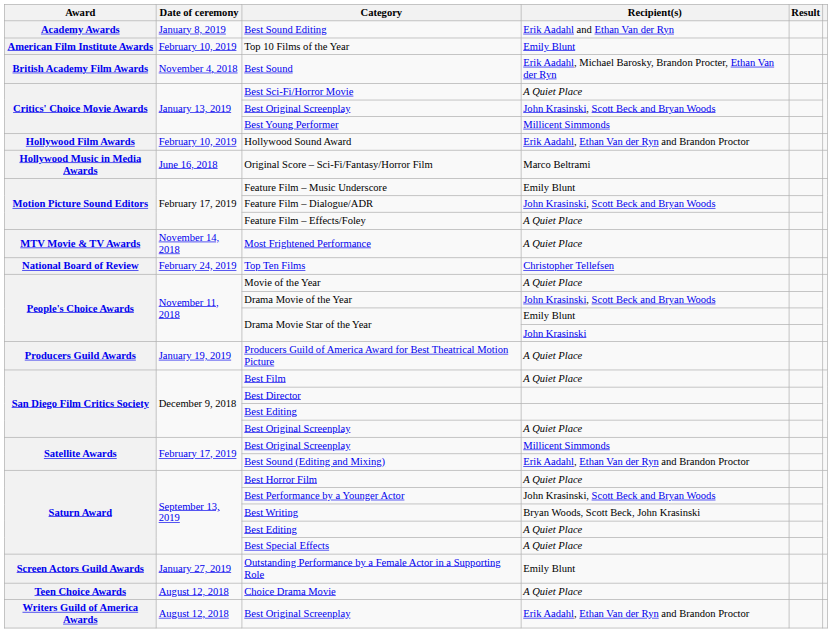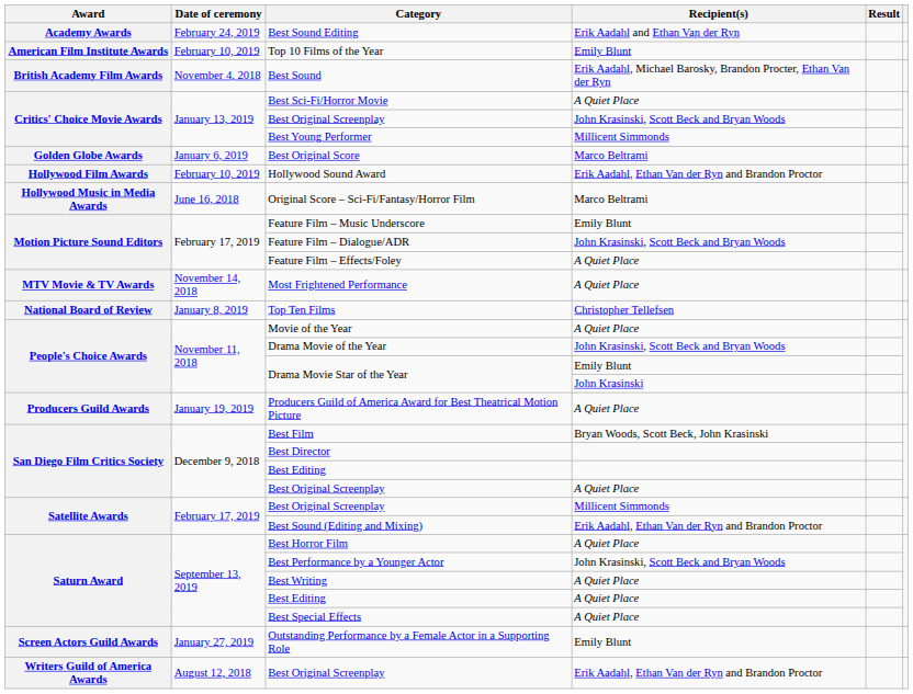 <table class="wikitable plainrowheaders sortable">
 <tr>
 <th scope="col">Award</th>
 <th scope="col">Date of ceremony</th>
 <th scope="col">Category</th>
 <th scope="col">Recipient(s)</th>
 <th scope="col">Result</th>
 <th scope="col" class="unsortable"></th>
 </tr>
 <tr>
 <th scope="row"><a href='#'>Academy Awards</a></th>
-<td><a href='#'>January 8, 2019</a></td>
+<td><a href='#'>February 24, 2019</a></td>
 <td><a href='#'>Best Sound Editing</a></td>
 <td><a href='#'>Erik Aadahl</a> and <a href='#'>Ethan Van der Ryn</a></td>
 <td></td>
 <td style="text-align:center;"></td>
 </tr>
 <tr>
 <th scope="row"><a href='#'>American Film Institute Awards</a></th>
 <td><a href='#'>February 10, 2019</a></td>
 <td>Top 10 Films of the Year</td>
 <td><a href='#'>Emily Blunt</a></td>
 <td></td>
 <td style="text-align:center;"></td>
 </tr>
 <tr>
 <th scope="row"><a href='#'>British Academy Film Awards</a></th>
 <td><a href='#'>November 4, 2018</a></td>
 <td><a href='#'>Best Sound</a></td>
 <td><a href='#'>Erik Aadahl</a>, Michael Barosky, Brandon Procter, <a href='#'>Ethan Van der Ryn</a></td>
 <td></td>
 <td style="text-align:center;"></td>
 </tr>
 <tr>
 <th scope="row" rowspan="3"><a href='#'>Critics' Choice Movie Awards</a></th>
 <td rowspan="3"><a href='#'>January 13, 2019</a></td>
 <td><a href='#'>Best Sci-Fi/Horror Movie</a></td>
 <td><em>A Quiet Place</em></td>
 <td></td>
 <td rowspan="3" style="text-align:center;"></td>
 </tr>
 <tr>
 <td><a href='#'>Best Original Screenplay</a></td>
 <td><a href='#'>John Krasinski</a>, <a href='#'>Scott Beck and Bryan Woods</a></td>
 <td></td>
 </tr>
 <tr>
 <td><a href='#'>Best Young Performer</a></td>
 <td><a href='#'>Millicent Simmonds</a></td>
 <td></td>
+</tr>
+<tr>
+<th scope="row"><a href='#'>Golden Globe Awards</a></th>
+<td><a href='#'>January 6, 2019</a></td>
+<td><a href='#'>Best Original Score</a></td>
+<td><a href='#'>Marco Beltrami</a></td>
+<td></td>
+<td style="text-align:center;"></td>
 </tr>
 <tr>
 <th scope="row"><a href='#'>Hollywood Film Awards</a></th>
 <td><a href='#'>February 10, 2019</a></td>
 <td>Hollywood Sound Award</td>
 <td><a href='#'>Erik Aadahl</a>, <a href='#'>Ethan Van der Ryn</a> and Brandon Proctor</td>
 <td></td>
 <td style="text-align:center;"></td>
 </tr>
 <tr>
 <th scope="row"><a href='#'>Hollywood Music in Media Awards</a></th>
 <td><a href='#'>June 16, 2018</a></td>
 <td>Original Score – Sci-Fi/Fantasy/Horror Film</td>
 <td>Marco Beltrami</td>
 <td></td>
 <td style="text-align:center;"></td>
 </tr>
 <tr>
 <th scope="row" rowspan="3"><a href='#'>Motion Picture Sound Editors</a></th>
 <td rowspan="3">February 17, 2019</td>
 <td>Feature Film – Music Underscore</td>
 <td>Emily Blunt</td>
 <td></td>
 <td rowspan="3" style="text-align:center;"></td>
 </tr>
 <tr>
 <td>Feature Film – Dialogue/ADR</td>
 <td><a href='#'>John Krasinski</a>, <a href='#'>Scott Beck and Bryan Woods</a></td>
 <td></td>
 </tr>
 <tr>
 <td>Feature Film – Effects/Foley</td>
 <td><em>A Quiet Place</em></td>
 <td></td>
 </tr>
 <tr>
 <th scope="row"><a href='#'>MTV Movie & TV Awards</a></th>
 <td><a href='#'>November 14, 2018</a></td>
 <td><a href='#'>Most Frightened Performance</a></td>
 <td><em>A Quiet Place</em></td>
 <td></td>
 <td style="text-align:center;"></td>
 </tr>
 <tr>
 <th scope="row"><a href='#'>National Board of Review</a></th>
-<td><a href='#'>February 24, 2019</a></td>
+<td><a href='#'>January 8, 2019</a></td>
 <td><a href='#'>Top Ten Films</a></td>
 <td><a href='#'>Christopher Tellefsen</a></td>
 <td></td>
 <td style="text-align:center;"></td>
 </tr>
 <tr>
 <th scope="row" rowspan="4"><a href='#'>People's Choice Awards</a></th>
 <td rowspan="4"><a href='#'>November 11, 2018</a></td>
 <td>Movie of the Year</td>
 <td><em>A Quiet Place</em></td>
 <td></td>
 <td rowspan="4" style="text-align:center;"></td>
 </tr>
 <tr>
 <td>Drama Movie of the Year</td>
 <td><a href='#'>John Krasinski</a>, <a href='#'>Scott Beck and Bryan Woods</a></td>
 <td></td>
 </tr>
 <tr>
 <td rowspan="2">Drama Movie Star of the Year</td>
 <td>Emily Blunt</td>
 <td></td>
 </tr>
 <tr>
 <td><a href='#'>John Krasinski</a></td>
 <td></td>
 </tr>
 <tr>
 <th scope="row"><a href='#'>Producers Guild Awards</a></th>
 <td><a href='#'>January 19, 2019</a></td>
 <td><a href='#'>Producers Guild of America Award for Best Theatrical Motion Picture</a></td>
 <td><em>A Quiet Place</em></td>
 <td></td>
 <td style="text-align:center;"></td>
 </tr>
 <tr>
 <th scope="row" rowspan="4"><a href='#'>San Diego Film Critics Society</a></th>
 <td rowspan="4">December 9, 2018</td>
 <td><a href='#'>Best Film</a></td>
-<td><em>A Quiet Place</em></td>
+<td>Bryan Woods, Scott Beck, John Krasinski</td>
 <td></td>
 <td style="text-align:center;" rowspan="4"></td>
 </tr>
 <tr>
 <td><a href='#'>Best Director</a></td>
 <td></td>
 <td></td>
 </tr>
 <tr>
 <td><a href='#'>Best Editing</a></td>
 <td></td>
 <td></td>
 </tr>
 <tr>
 <td><a href='#'>Best Original Screenplay</a></td>
 <td><em>A Quiet Place</em></td>
 <td></td>
 </tr>
 <tr>
 <th scope="row" rowspan="2"><a href='#'>Satellite Awards</a></th>
 <td rowspan="2"><a href='#'>February 17, 2019</a></td>
 <td><a href='#'>Best Original Screenplay</a></td>
 <td><a href='#'>Millicent Simmonds</a></td>
 <td></td>
 <td rowspan="2" style="text-align:center;"></td>
 </tr>
 <tr>
 <td><a href='#'>Best Sound (Editing and Mixing)</a></td>
 <td><a href='#'>Erik Aadahl</a>, <a href='#'>Ethan Van der Ryn</a> and Brandon Proctor</td>
 <td></td>
 </tr>
 <tr>
 <th scope="row" rowspan="5"><a href='#'>Saturn Award</a></th>
 <td rowspan="5"><a href='#'>September 13, 2019</a></td>
 <td><a href='#'>Best Horror Film</a></td>
 <td><em>A Quiet Place</em></td>
 <td></td>
 <td rowspan="5" style="text-align:center;"></td>
 </tr>
 <tr>
 <td><a href='#'>Best Performance by a Younger Actor</a></td>
 <td>John Krasinski, <a href='#'>Scott Beck and Bryan Woods</a></td>
 <td></td>
 </tr>
 <tr>
 <td><a href='#'>Best Writing</a></td>
-<td>Bryan Woods, Scott Beck, John Krasinski</td>
+<td><em>A Quiet Place</em></td>
 <td></td>
 </tr>
 <tr>
 <td><a href='#'>Best Editing</a></td>
 <td><em>A Quiet Place</em></td>
 <td></td>
 </tr>
 <tr>
 <td><a href='#'>Best Special Effects</a></td>
 <td><em>A Quiet Place</em></td>
 <td></td>
 </tr>
 <tr>
 <th scope="row"><a href='#'>Screen Actors Guild Awards</a></th>
 <td><a href='#'>January 27, 2019</a></td>
 <td><a href='#'>Outstanding Performance by a Female Actor in a Supporting Role</a></td>
 <td>Emily Blunt</td>
 <td></td>
 <td style="text-align:center;"></td>
 </tr>
 <tr>
-<th scope="row"><a href='#'>Teen Choice Awards</a></th>
-<td><a href='#'>August 12, 2018</a></td>
-<td><a href='#'>Choice Drama Movie</a></td>
-<td><em>A Quiet Place</em></td>
-<td></td>
-<td style="text-align:center;"></td>
-</tr>
-<tr>
 <th scope="row"><a href='#'>Writers Guild of America Awards</a></th>
 <td><a href='#'>August 12, 2018</a></td>
 <td><a href='#'>Best Original Screenplay</a></td>
 <td><a href='#'>Erik Aadahl</a>, <a href='#'>Ethan Van der Ryn</a> and Brandon Proctor</td>
 <td></td>
 <td style="text-align:center;"></td>
 </tr>
 </table>
